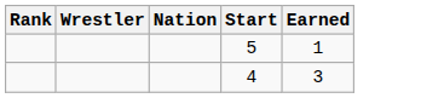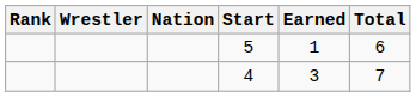 <table class="wikitable sortable" style="text-align:center;">
 <tr>
 <th>Rank</th>
 <th>Wrestler</th>
 <th>Nation</th>
 <th>Start</th>
 <th>Earned</th>
+<th>Total</th>
 </tr>
 <tr>
 <td></td>
 <td align=left></td>
 <td align=left></td>
 <td>5</td>
 <td>1</td>
+<td>6</td>
 </tr>
 <tr>
 <td></td>
 <td align=left></td>
 <td align=left></td>
 <td>4</td>
 <td>3</td>
+<td>7</td>
 </tr>
 </table>
